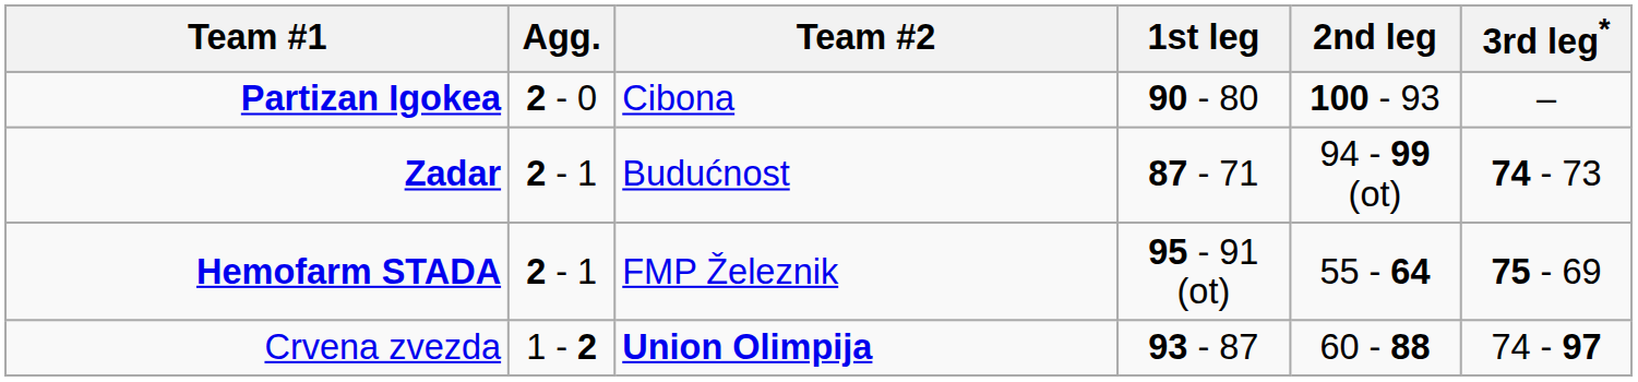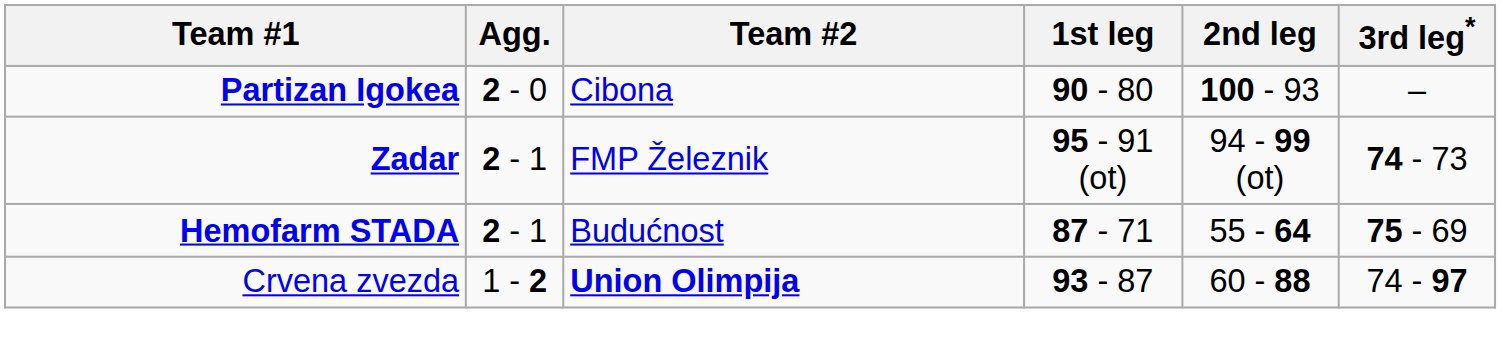 <table class=wikitable style="text-align:center">
 <tr>
 <th width=220>Team #1</th>
 <th width=40>Agg.</th>
 <th width=220>Team #2</th>
 <th width=70>1st leg</th>
 <th width=70>2nd leg</th>
 <th width=70>3rd leg<sup>*</sup></th>
 </tr>
 <tr>
 <td align=right><strong><a href='#'>Partizan Igokea</a></strong> </td>
 <td><strong>2</strong> - 0</td>
 <td align=left> <a href='#'>Cibona</a></td>
 <td><strong>90</strong> - 80</td>
 <td><strong>100</strong> - 93</td>
 <td>–</td>
 </tr>
 <tr>
 <td align=right><strong><a href='#'>Zadar</a></strong> </td>
 <td><strong>2</strong> - 1</td>
-<td align=left> <a href='#'>Budućnost</a></td>
-<td><strong>87</strong> - 71</td>
+<td align=left> <a href='#'>FMP Železnik</a></td>
+<td><strong>95</strong> - 91 (ot)</td>
 <td>94 - <strong>99</strong> (ot)</td>
 <td><strong>74</strong> - 73</td>
 </tr>
 <tr>
 <td align=right><strong><a href='#'>Hemofarm STADA</a></strong> </td>
 <td><strong>2</strong> - 1</td>
-<td align=left> <a href='#'>FMP Železnik</a></td>
-<td><strong>95</strong> - 91 (ot)</td>
+<td align=left> <a href='#'>Budućnost</a></td>
+<td><strong>87</strong> - 71</td>
 <td>55 - <strong>64</strong></td>
 <td><strong>75</strong> - 69</td>
 </tr>
 <tr>
 <td align=right><a href='#'>Crvena zvezda</a> </td>
 <td>1 - <strong>2</strong></td>
 <td align=left> <strong><a href='#'>Union Olimpija</a></strong></td>
 <td><strong>93</strong> - 87</td>
 <td>60 - <strong>88</strong></td>
 <td>74 - <strong>97</strong></td>
 </tr>
 </table>
